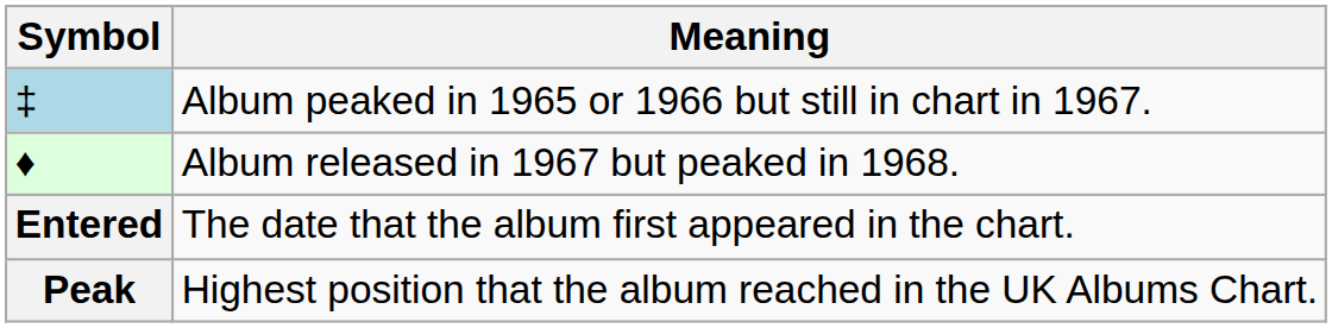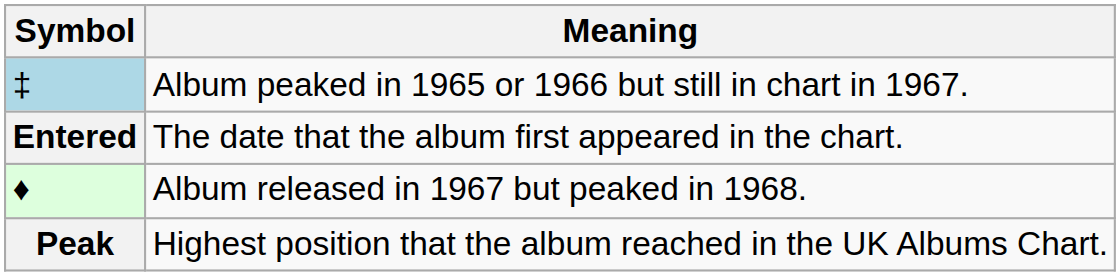 <table Class="wikitable">
 <tr>
 <th>Symbol</th>
 <th>Meaning</th>
 </tr>
 <tr>
 <td bgcolor=lightblue>‡</td>
 <td>Album peaked in 1965 or 1966 but still in chart in 1967.</td>
 </tr>
 <tr>
+<th>Entered</th>
+<td>The date that the album first appeared in the chart.</td>
+</tr>
+<tr>
 <td bgcolor=#DDFFDD>♦</td>
 <td>Album released in 1967 but peaked in 1968.</td>
-</tr>
-<tr>
-<th>Entered</th>
-<td>The date that the album first appeared in the chart.</td>
 </tr>
 <tr>
 <th>Peak</th>
 <td>Highest position that the album reached in the UK Albums Chart.</td>
 </tr>
 </table>
